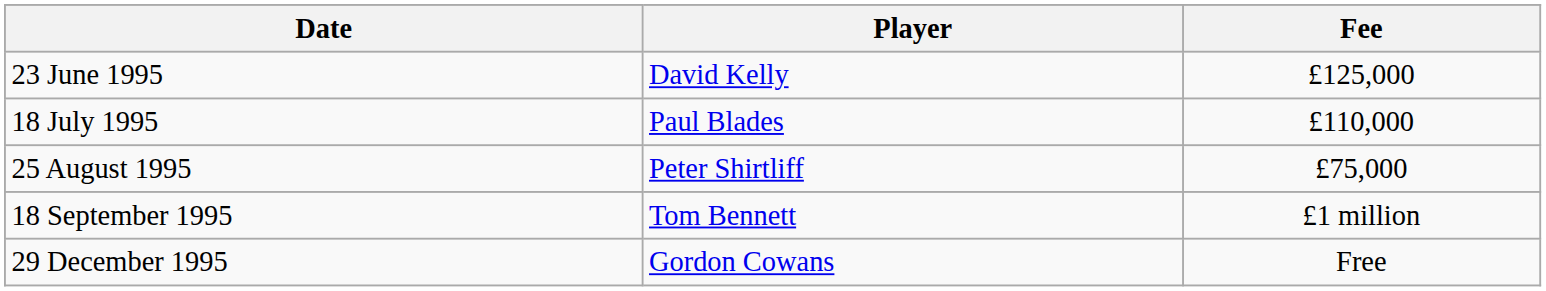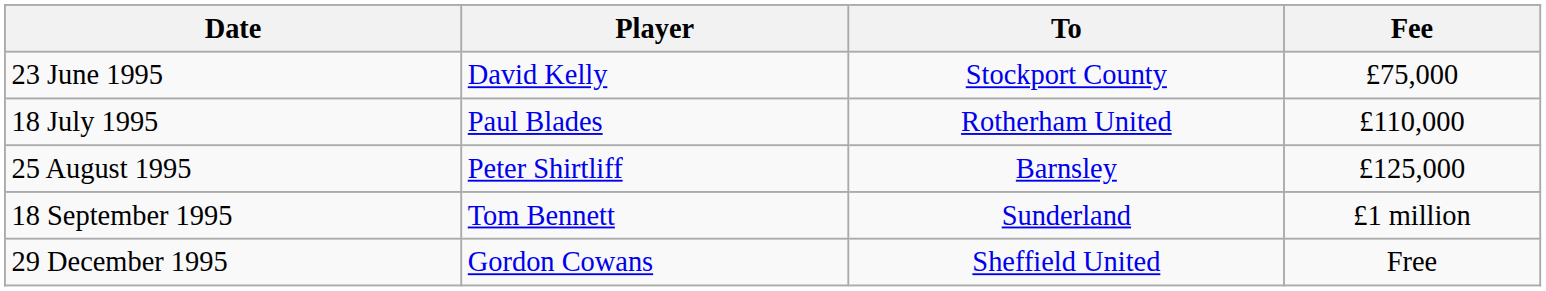 <table class="wikitable" style="text-align:center; font-size:95%;width:65%; text-align:left">
 <tr>
 <th><strong>Date</strong></th>
 <th><strong>Player</strong></th>
+<th><strong>To</strong></th>
 <th><strong>Fee</strong></th>
 </tr>
 <tr --->
 <td>23 June 1995</td>
 <td> <a href='#'>David Kelly</a></td>
-<td align="center">£125,000</td>
+<td align="center"><a href='#'>Stockport County</a></td>
+<td align="center">£75,000</td>
 </tr>
 <tr --->
 <td>18 July 1995</td>
 <td> <a href='#'>Paul Blades</a></td>
+<td align="center"><a href='#'>Rotherham United</a></td>
 <td align="center">£110,000</td>
 </tr>
 <tr --->
 <td>25 August 1995</td>
 <td> <a href='#'>Peter Shirtliff</a></td>
-<td align="center">£75,000</td>
+<td align="center"><a href='#'>Barnsley</a></td>
+<td align="center">£125,000</td>
 </tr>
 <tr --->
 <td>18 September 1995</td>
 <td> <a href='#'>Tom Bennett</a></td>
+<td align="center"><a href='#'>Sunderland</a></td>
 <td align="center">£1 million</td>
 </tr>
 <tr --->
 <td>29 December 1995</td>
 <td> <a href='#'>Gordon Cowans</a></td>
+<td align="center"><a href='#'>Sheffield United</a></td>
 <td align="center">Free</td>
 </tr>
 </table>
